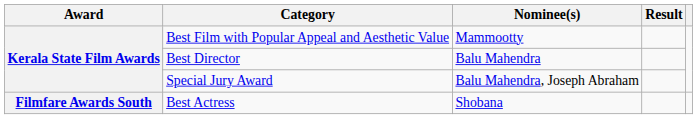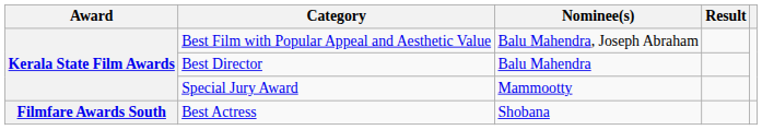 <table class="wikitable plainrowheaders sortable">
 <tr>
 <th scope="col" class="unsortable">Award</th>
 <th scope="col" class="unsortable">Category</th>
 <th scope="col" class="unsortable">Nominee(s)</th>
 <th scope="col" class="unsortable">Result</th>
 <th scope="col" class="unsortable"></th>
 </tr>
 <tr>
 <th scope="row" rowspan="3"><a href='#'>Kerala State Film Awards</a></th>
 <td><a href='#'>Best Film with Popular Appeal and Aesthetic Value</a></td>
-<td><a href='#'>Mammootty</a></td>
+<td><a href='#'>Balu Mahendra</a>, Joseph Abraham</td>
 <td></td>
 <td style="text-align:center;" rowspan="3"></td>
 </tr>
 <tr>
 <td><a href='#'>Best Director</a></td>
 <td><a href='#'>Balu Mahendra</a></td>
 <td></td>
 </tr>
 <tr>
 <td><a href='#'>Special Jury Award</a></td>
-<td><a href='#'>Balu Mahendra</a>, Joseph Abraham</td>
+<td><a href='#'>Mammootty</a></td>
 <td></td>
 </tr>
 <tr>
 <th scope="row" rowspan="1"><a href='#'>Filmfare Awards South</a></th>
 <td><a href='#'>Best Actress</a></td>
 <td><a href='#'>Shobana</a></td>
 <td></td>
 <td></td>
 </tr>
 </table>
